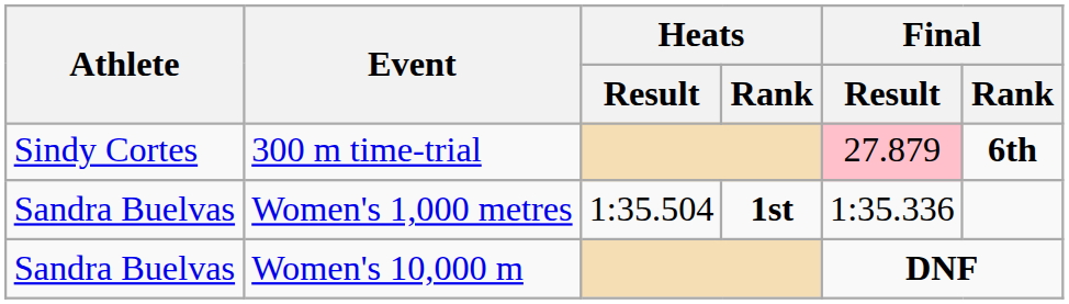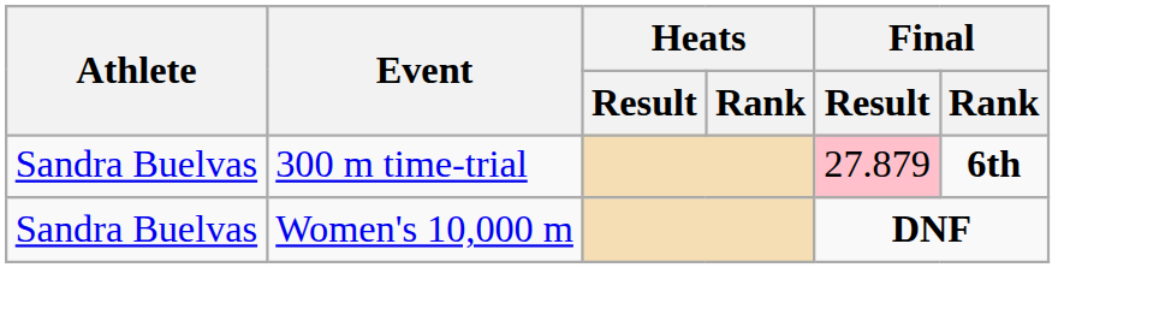 <table class=wikitable style="font-size:90%">
 <tr>
 <th rowspan="2">Athlete</th>
 <th rowspan="2">Event</th>
 <th colspan="2">Heats</th>
 <th colspan="2">Final</th>
 </tr>
 <tr>
 <th>Result</th>
 <th>Rank</th>
 <th>Result</th>
 <th>Rank</th>
 </tr>
 <tr>
-<td><a href='#'>Sindy Cortes</a></td>
+<td><a href='#'>Sandra Buelvas</a></td>
 <td><a href='#'>300 m time-trial</a></td>
 <td colspan="2" style="background:wheat;"></td>
 <td align=center style="background: pink;">27.879</td>
 <td align=center><strong>6th</strong></td>
-</tr>
-<tr>
-<td><a href='#'>Sandra Buelvas</a></td>
-<td><a href='#'>Women's 1,000 metres</a></td>
-<td align=center>1:35.504</td>
-<td align=center><strong>1st</strong></td>
-<td align=center>1:35.336</td>
-<td align=center></td>
 </tr>
 <tr>
 <td><a href='#'>Sandra Buelvas</a></td>
 <td><a href='#'>Women's 10,000 m</a></td>
 <td colspan="2" style="background:wheat;"></td>
 <td style="text-align:center;" colspan="2"><strong>DNF</strong></td>
 </tr>
 </table>
